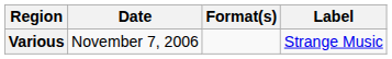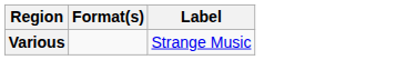 <table class="wikitable plainrowheaders">
 <tr>
 <th scope="col">Region</th>
-<th scope="col">Date</th>
 <th scope="col">Format(s)</th>
 <th scope="col">Label</th>
 </tr>
 <tr>
 <th scope="row">Various</th>
-<td>November 7, 2006</td>
 <td></td>
 <td><a href='#'>Strange Music</a></td>
 </tr>
 </table>
